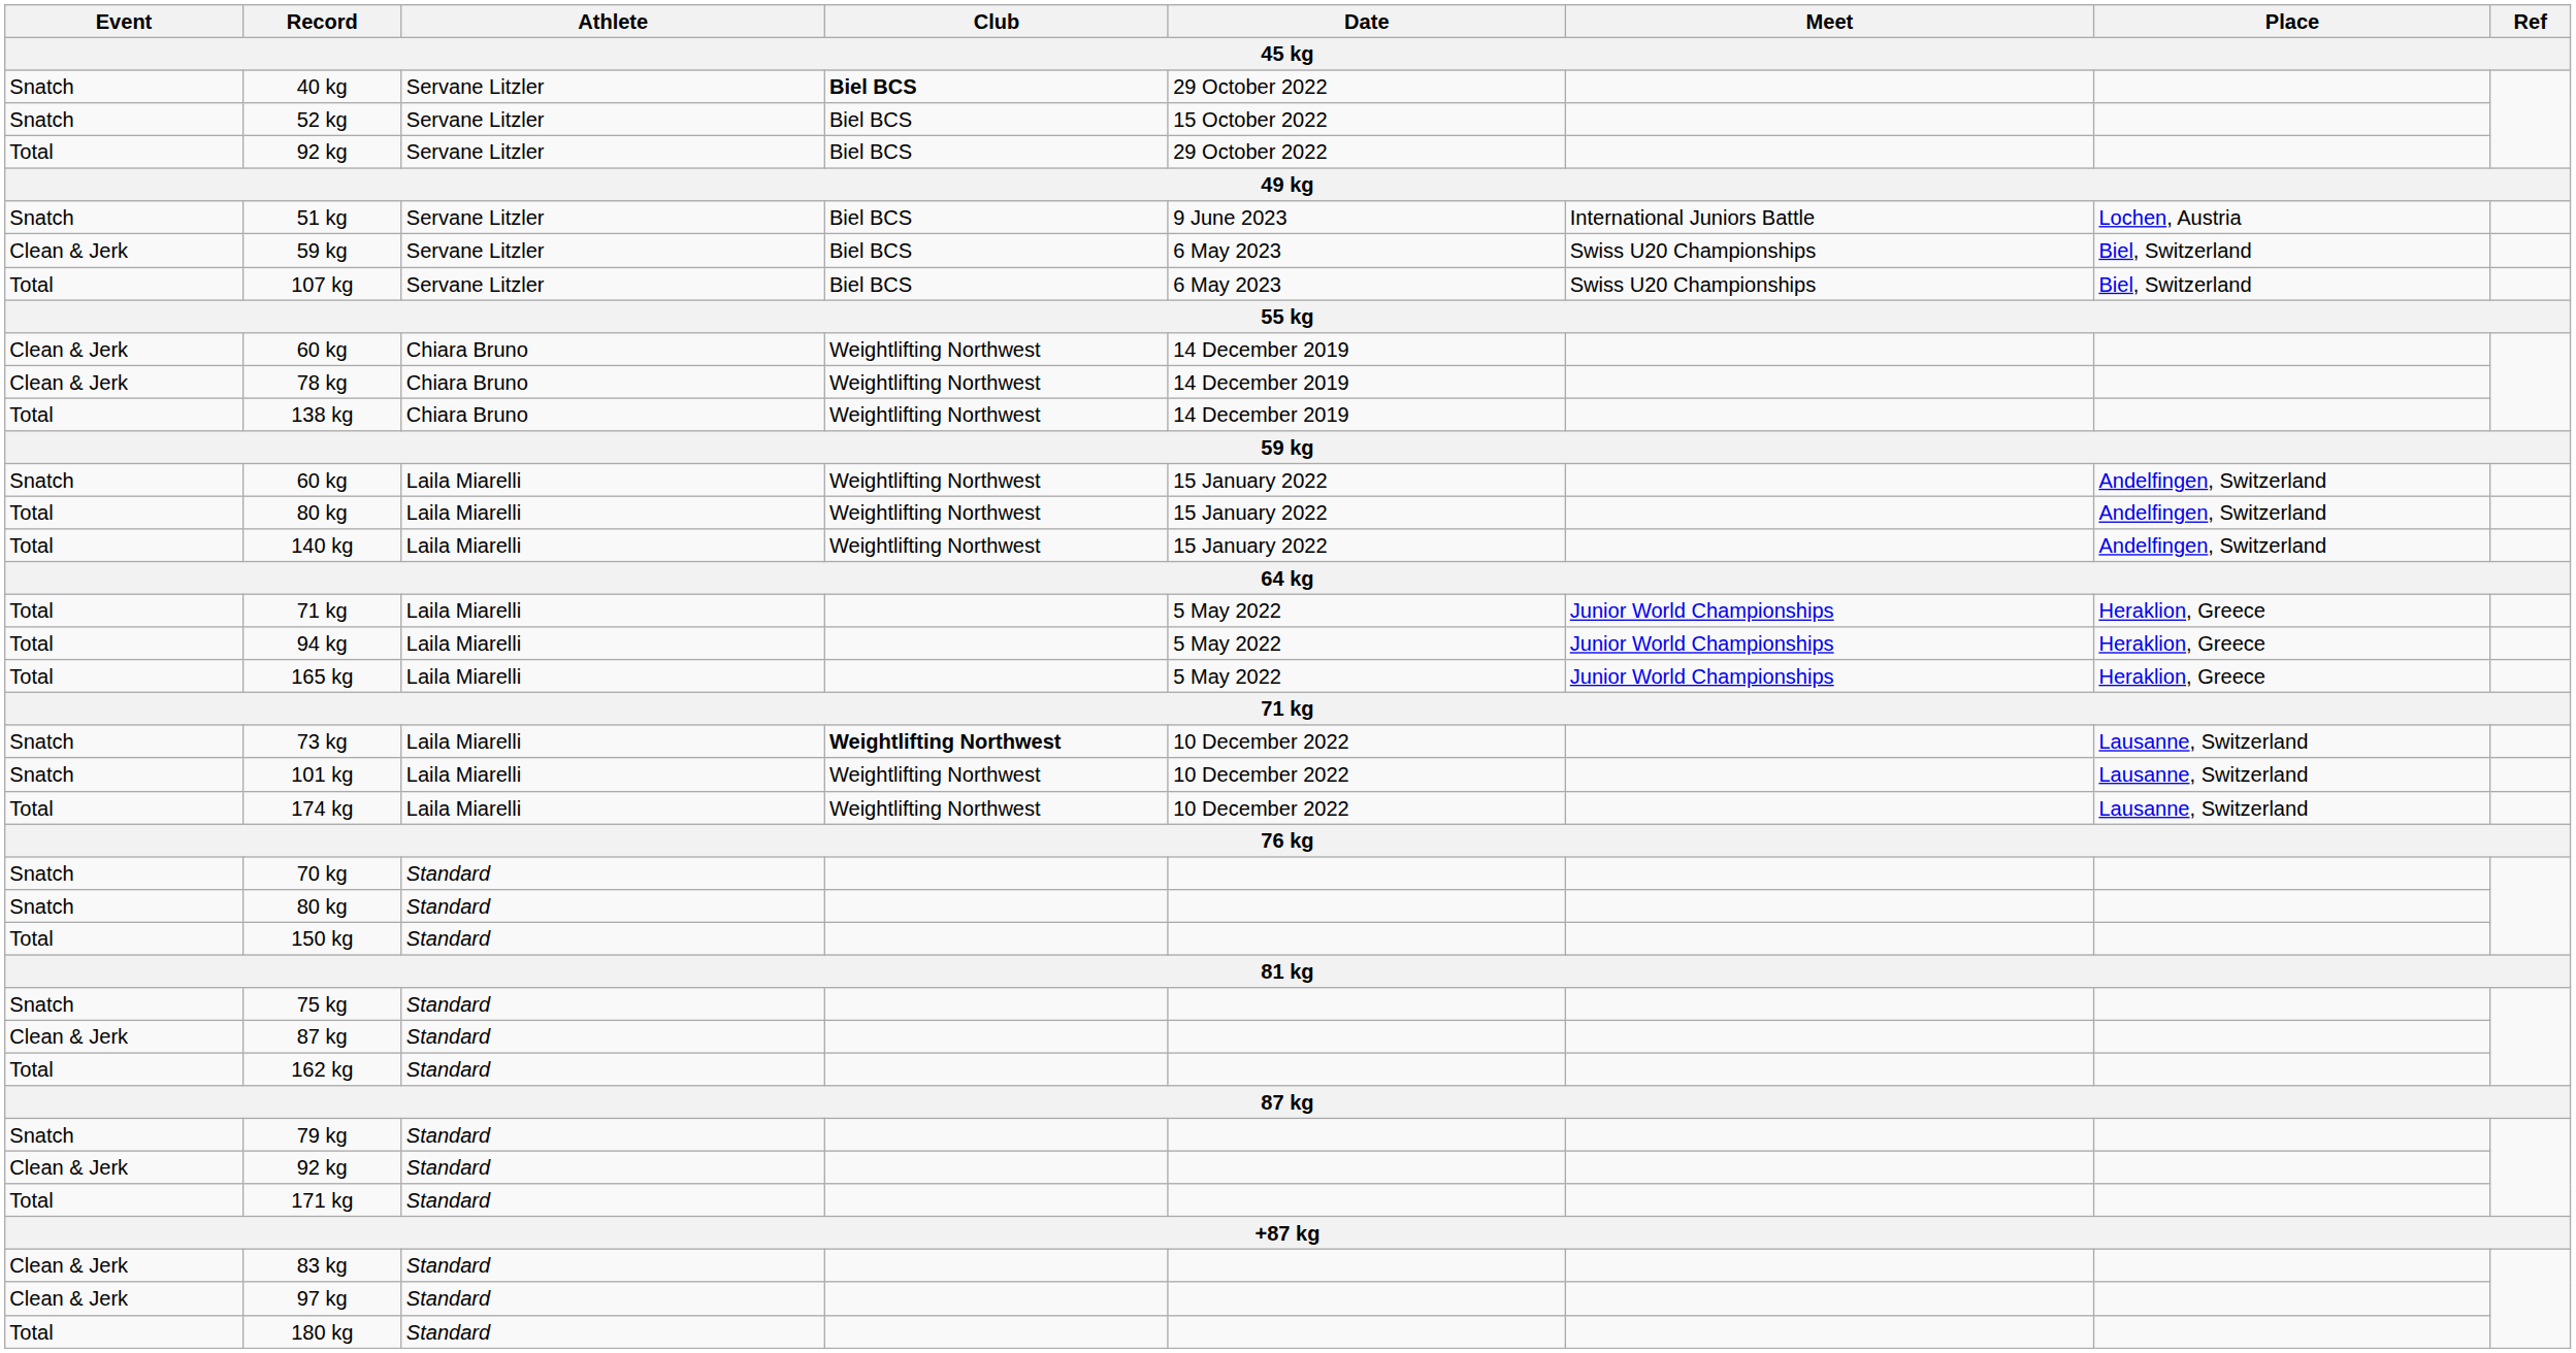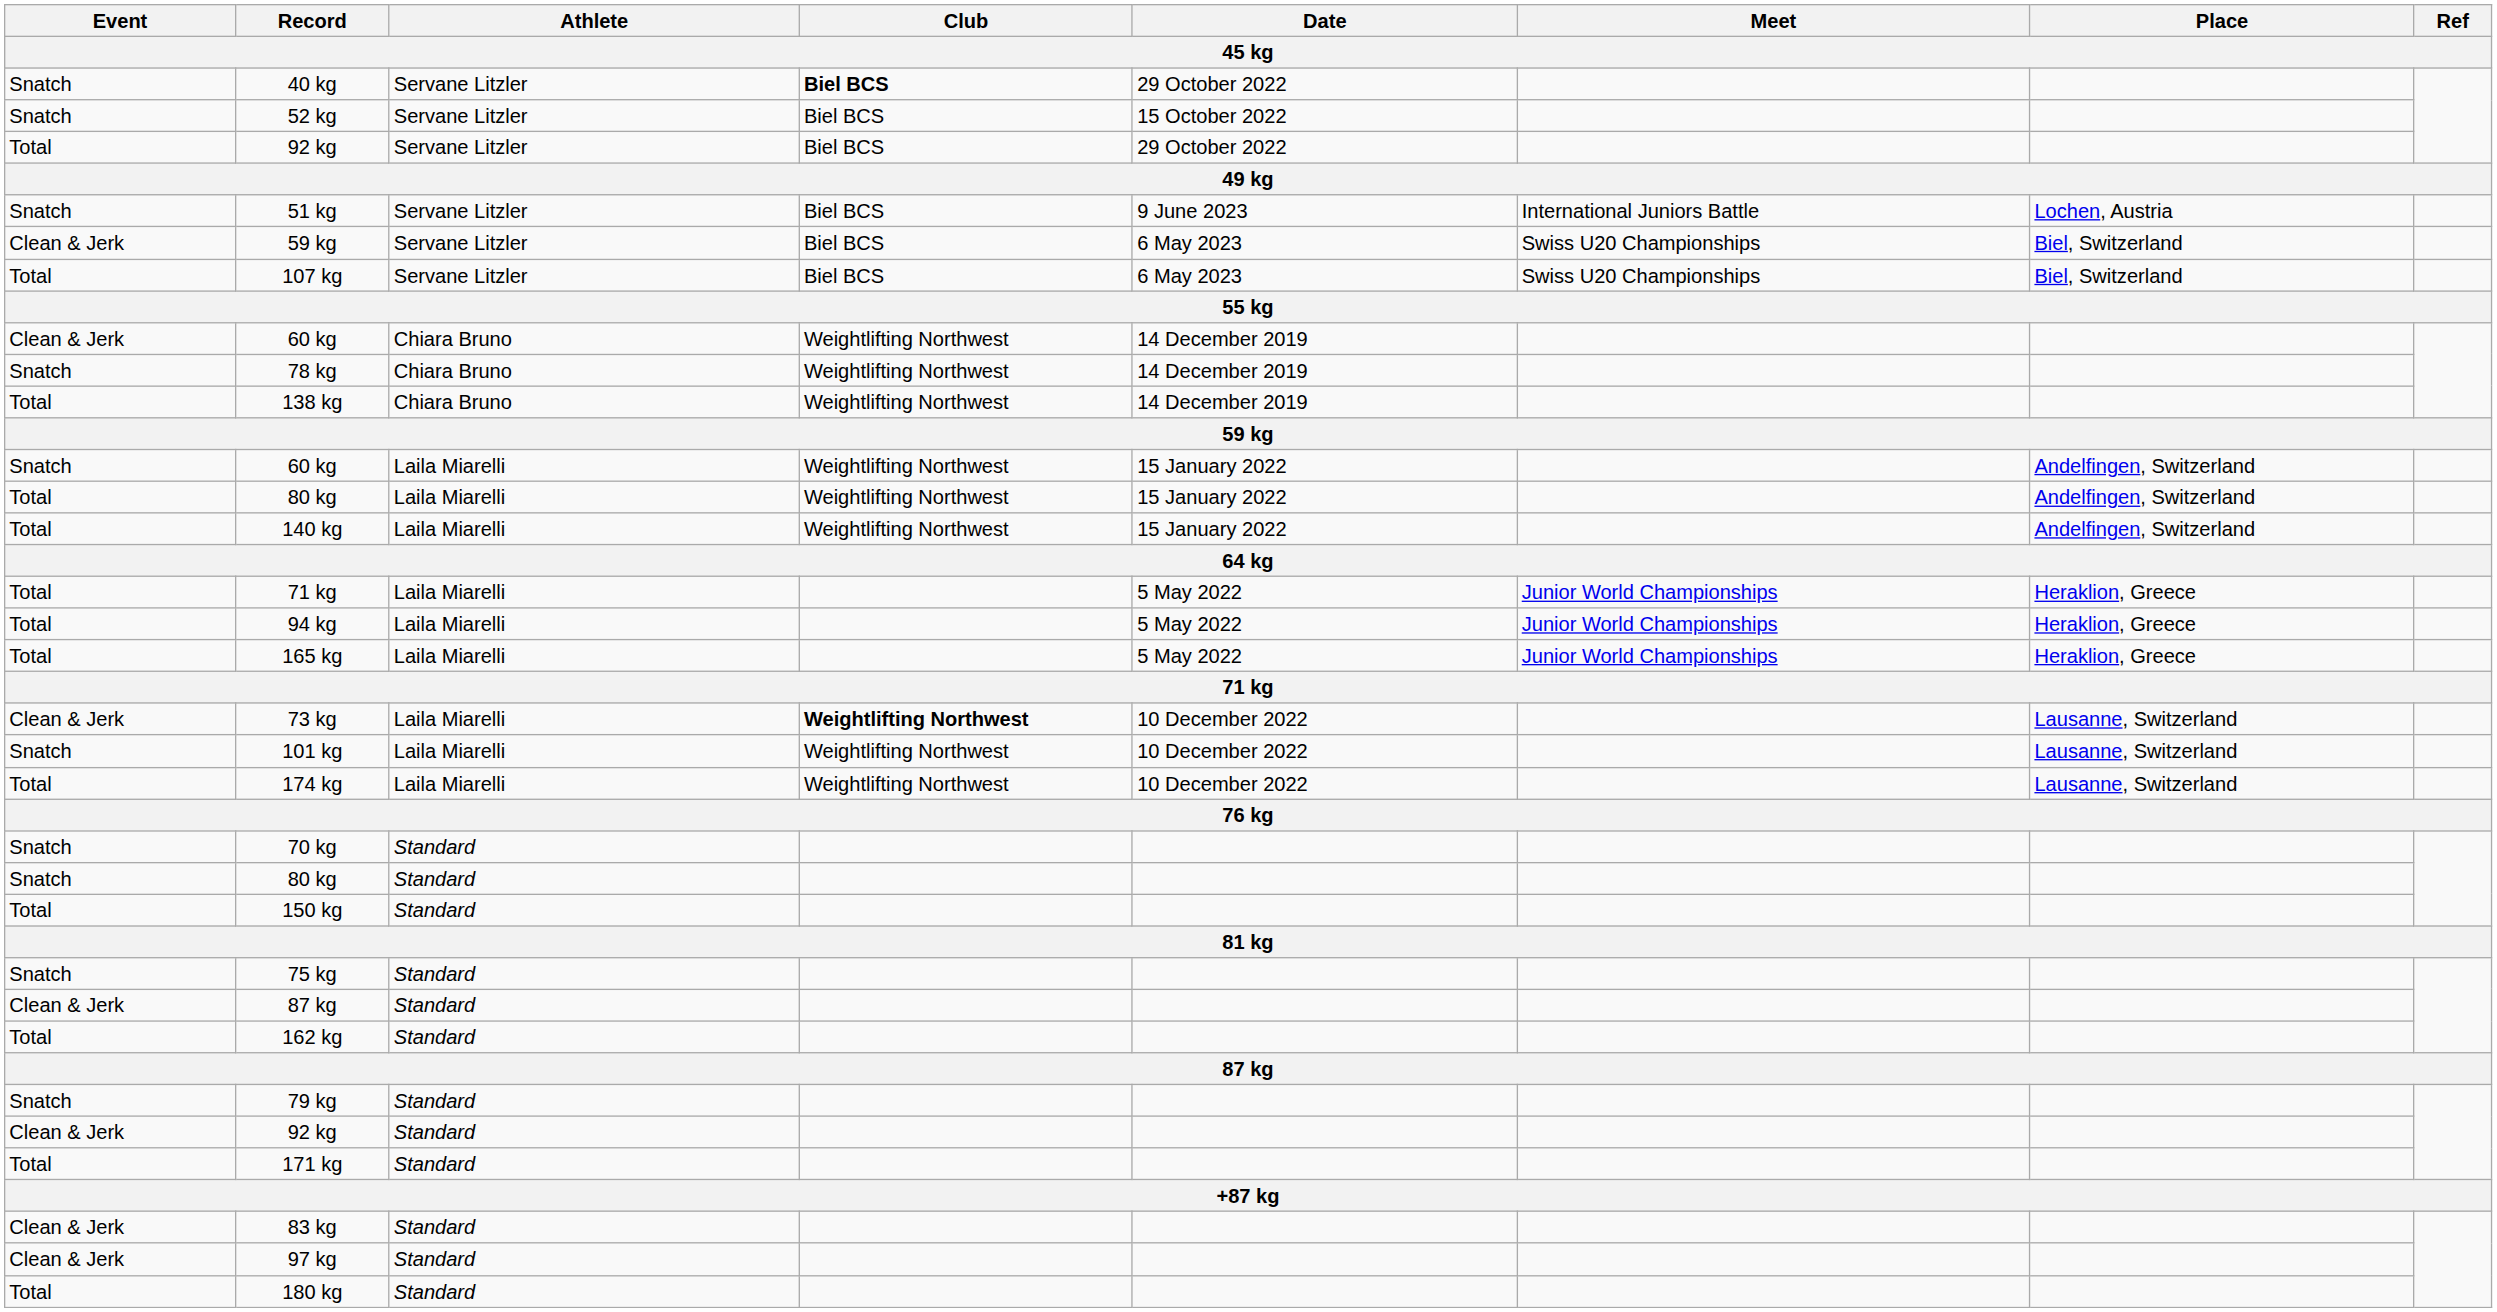 <table class="wikitable" style="font-size:95%; width: 95%;">
 <tr>
 <th width=9%>Event</th>
 <th width=6%>Record</th>
 <th width=16%>Athlete</th>
 <th width=13%>Club</th>
 <th width=15%>Date</th>
 <th width=20%>Meet</th>
 <th width=15%>Place</th>
 <th width=3%>Ref</th>
 </tr>
 <tr bgcolor="#DDDDDD">
 <th colspan="8">45 kg</th>
 </tr>
 <tr>
 <td>Snatch</td>
 <td align="center">40 kg</td>
 <td>Servane Litzler</td>
 <td><strong>Biel BCS</strong></td>
 <td>29 October 2022</td>
 <td></td>
 <td></td>
 </tr>
 <tr>
 <td>Snatch</td>
 <td align="center">52 kg</td>
 <td>Servane Litzler</td>
 <td>Biel BCS</td>
 <td>15 October 2022</td>
 <td></td>
 <td></td>
 </tr>
 <tr>
 <td>Total</td>
 <td align="center">92 kg</td>
 <td>Servane Litzler</td>
 <td>Biel BCS</td>
 <td>29 October 2022</td>
 <td></td>
 <td></td>
 </tr>
 <tr>
 <th colspan="8">49 kg</th>
 </tr>
 <tr>
 <td>Snatch</td>
 <td align="center">51 kg</td>
 <td>Servane Litzler</td>
 <td>Biel BCS</td>
 <td>9 June 2023</td>
 <td>International Juniors Battle</td>
 <td><a href='#'>Lochen</a>, Austria</td>
 <td></td>
 </tr>
 <tr>
 <td>Clean & Jerk</td>
 <td align="center">59 kg</td>
 <td>Servane Litzler</td>
 <td>Biel BCS</td>
 <td>6 May 2023</td>
 <td>Swiss U20 Championships</td>
 <td><a href='#'>Biel</a>, Switzerland</td>
 <td></td>
 </tr>
 <tr>
 <td>Total</td>
 <td align="center">107 kg</td>
 <td>Servane Litzler</td>
 <td>Biel BCS</td>
 <td>6 May 2023</td>
 <td>Swiss U20 Championships</td>
 <td><a href='#'>Biel</a>, Switzerland</td>
 <td></td>
 </tr>
 <tr>
 <th colspan="8">55 kg</th>
 </tr>
 <tr>
 <td>Clean & Jerk</td>
 <td align="center">60 kg</td>
 <td>Chiara Bruno</td>
 <td>Weightlifting Northwest</td>
 <td>14 December 2019</td>
 <td></td>
 <td></td>
 </tr>
 <tr>
-<td>Clean & Jerk</td>
+<td>Snatch</td>
 <td align="center">78 kg</td>
 <td>Chiara Bruno</td>
 <td>Weightlifting Northwest</td>
 <td>14 December 2019</td>
 <td></td>
 <td></td>
 </tr>
 <tr>
 <td>Total</td>
 <td align="center">138 kg</td>
 <td>Chiara Bruno</td>
 <td>Weightlifting Northwest</td>
 <td>14 December 2019</td>
 <td></td>
 <td></td>
 </tr>
 <tr>
 <th colspan="8">59 kg</th>
 </tr>
 <tr>
 <td>Snatch</td>
 <td align="center">60 kg</td>
 <td>Laila Miarelli</td>
 <td>Weightlifting Northwest</td>
 <td>15 January 2022</td>
 <td></td>
 <td><a href='#'>Andelfingen</a>, Switzerland</td>
 <td></td>
 </tr>
 <tr>
 <td>Total</td>
 <td align="center">80 kg</td>
 <td>Laila Miarelli</td>
 <td>Weightlifting Northwest</td>
 <td>15 January 2022</td>
 <td></td>
 <td><a href='#'>Andelfingen</a>, Switzerland</td>
 <td></td>
 </tr>
 <tr>
 <td>Total</td>
 <td align="center">140 kg</td>
 <td>Laila Miarelli</td>
 <td>Weightlifting Northwest</td>
 <td>15 January 2022</td>
 <td></td>
 <td><a href='#'>Andelfingen</a>, Switzerland</td>
 <td></td>
 </tr>
 <tr>
 <th colspan="8">64 kg</th>
 </tr>
 <tr>
 <td>Total</td>
 <td align="center">71 kg</td>
 <td>Laila Miarelli</td>
 <td></td>
 <td>5 May 2022</td>
 <td><a href='#'>Junior World Championships</a></td>
 <td><a href='#'>Heraklion</a>, Greece</td>
 <td></td>
 </tr>
 <tr>
 <td>Total</td>
 <td align="center">94 kg</td>
 <td>Laila Miarelli</td>
 <td></td>
 <td>5 May 2022</td>
 <td><a href='#'>Junior World Championships</a></td>
 <td><a href='#'>Heraklion</a>, Greece</td>
 <td></td>
 </tr>
 <tr>
 <td>Total</td>
 <td align="center">165 kg</td>
 <td>Laila Miarelli</td>
 <td></td>
 <td>5 May 2022</td>
 <td><a href='#'>Junior World Championships</a></td>
 <td><a href='#'>Heraklion</a>, Greece</td>
 <td></td>
 </tr>
 <tr>
 <th colspan="8">71 kg</th>
 </tr>
 <tr>
-<td>Snatch</td>
+<td>Clean & Jerk</td>
 <td align="center">73 kg</td>
 <td>Laila Miarelli</td>
 <td><strong>Weightlifting Northwest</strong></td>
 <td>10 December 2022</td>
 <td></td>
 <td><a href='#'>Lausanne</a>, Switzerland</td>
 <td></td>
 </tr>
 <tr>
 <td>Snatch</td>
 <td align="center">101 kg</td>
 <td>Laila Miarelli</td>
 <td>Weightlifting Northwest</td>
 <td>10 December 2022</td>
 <td></td>
 <td><a href='#'>Lausanne</a>, Switzerland</td>
 <td></td>
 </tr>
 <tr>
 <td>Total</td>
 <td align="center">174 kg</td>
 <td>Laila Miarelli</td>
 <td>Weightlifting Northwest</td>
 <td>10 December 2022</td>
 <td></td>
 <td><a href='#'>Lausanne</a>, Switzerland</td>
 <td></td>
 </tr>
 <tr>
 <th colspan="8">76 kg</th>
 </tr>
 <tr>
 <td>Snatch</td>
 <td align="center">70 kg</td>
 <td><em>Standard</em></td>
 <td></td>
 <td></td>
 <td></td>
 <td></td>
 </tr>
 <tr>
 <td>Snatch</td>
 <td align="center">80 kg</td>
 <td><em>Standard</em></td>
 <td></td>
 <td></td>
 <td></td>
 <td></td>
 </tr>
 <tr>
 <td>Total</td>
 <td align="center">150 kg</td>
 <td><em>Standard</em></td>
 <td></td>
 <td></td>
 <td></td>
 <td></td>
 </tr>
 <tr>
 <th colspan="8">81 kg</th>
 </tr>
 <tr>
 <td>Snatch</td>
 <td align="center">75 kg</td>
 <td><em>Standard</em></td>
 <td></td>
 <td></td>
 <td></td>
 <td></td>
 </tr>
 <tr>
 <td>Clean & Jerk</td>
 <td align="center">87 kg</td>
 <td><em>Standard</em></td>
 <td></td>
 <td></td>
 <td></td>
 <td></td>
 </tr>
 <tr>
 <td>Total</td>
 <td align="center">162 kg</td>
 <td><em>Standard</em></td>
 <td></td>
 <td></td>
 <td></td>
 <td></td>
 </tr>
 <tr>
 <th colspan="8">87 kg</th>
 </tr>
 <tr>
 <td>Snatch</td>
 <td align="center">79 kg</td>
 <td><em>Standard</em></td>
 <td></td>
 <td></td>
 <td></td>
 <td></td>
 </tr>
 <tr>
 <td>Clean & Jerk</td>
 <td align="center">92 kg</td>
 <td><em>Standard</em></td>
 <td></td>
 <td></td>
 <td></td>
 <td></td>
 </tr>
 <tr>
 <td>Total</td>
 <td align="center">171 kg</td>
 <td><em>Standard</em></td>
 <td></td>
 <td></td>
 <td></td>
 <td></td>
 </tr>
 <tr>
 <th colspan="8">+87 kg</th>
 </tr>
 <tr>
 <td>Clean & Jerk</td>
 <td align="center">83 kg</td>
 <td><em>Standard</em></td>
 <td></td>
 <td></td>
 <td></td>
 <td></td>
 </tr>
 <tr>
 <td>Clean & Jerk</td>
 <td align="center">97 kg</td>
 <td><em>Standard</em></td>
 <td></td>
 <td></td>
 <td></td>
 <td></td>
 </tr>
 <tr>
 <td>Total</td>
 <td align="center">180 kg</td>
 <td><em>Standard</em></td>
 <td></td>
 <td></td>
 <td></td>
 <td></td>
 </tr>
 </table>
